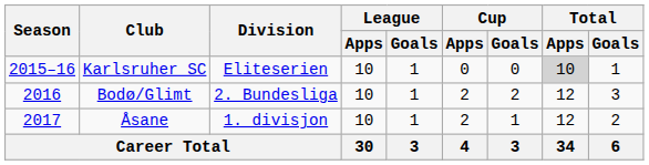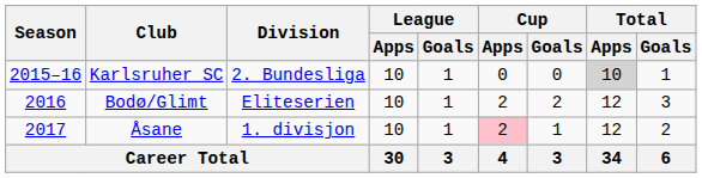 <table class="wikitable" style="text-align: center;">
 <tr>
 <th rowspan="2">Season</th>
 <th rowspan="2">Club</th>
 <th rowspan="2">Division</th>
 <th colspan="2">League</th>
 <th colspan="2">Cup</th>
 <th colspan="2">Total</th>
 </tr>
 <tr>
 <th>Apps</th>
 <th>Goals</th>
 <th>Apps</th>
 <th>Goals</th>
 <th>Apps</th>
 <th>Goals</th>
 </tr>
 <tr>
 <td><a href='#'>2015–16</a></td>
 <td rowspan="1" valign="center"><a href='#'>Karlsruher SC</a></td>
-<td rowspan="1" valign="center"><a href='#'>Eliteserien</a></td>
+<td rowspan="1" valign="center"><a href='#'>2. Bundesliga</a></td>
 <td>10</td>
 <td>1</td>
 <td>0</td>
 <td>0</td>
 <td style="background: lightgrey;">10</td>
 <td>1</td>
 </tr>
 <tr>
 <td><a href='#'>2016</a></td>
 <td rowspan="1" valign="center"><a href='#'>Bodø/Glimt</a></td>
-<td rowspan="1" valign="center"><a href='#'>2. Bundesliga</a></td>
+<td rowspan="1" valign="center"><a href='#'>Eliteserien</a></td>
 <td>10</td>
 <td>1</td>
 <td>2</td>
 <td>2</td>
 <td>12</td>
 <td>3</td>
 </tr>
 <tr>
 <td><a href='#'>2017</a></td>
 <td rowspan="1" valign="center"><a href='#'>Åsane</a></td>
 <td rowspan="1" valign="center"><a href='#'>1. divisjon</a></td>
 <td>10</td>
 <td>1</td>
-<td>2</td>
+<td style="background: pink;">2</td>
 <td>1</td>
 <td>12</td>
 <td>2</td>
 </tr>
 <tr>
 <th colspan="3">Career Total</th>
 <th>30</th>
 <th>3</th>
 <th>4</th>
 <th>3</th>
 <th>34</th>
 <th>6</th>
 </tr>
 </table>
